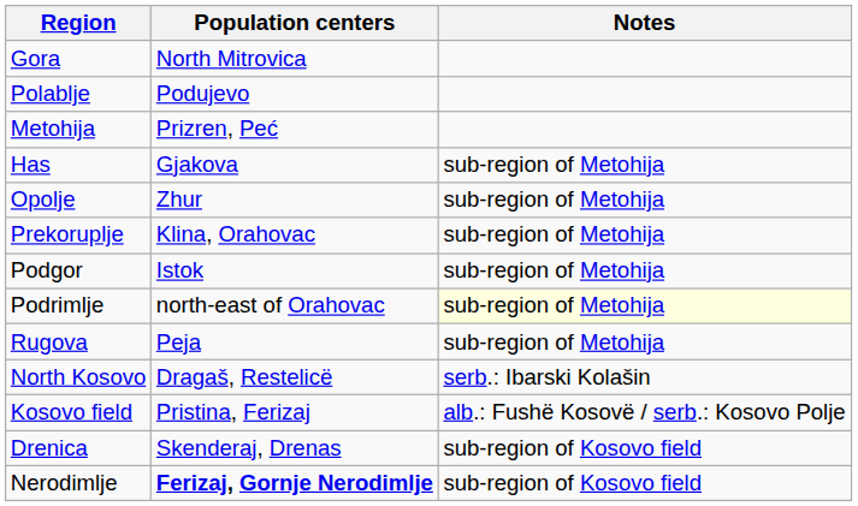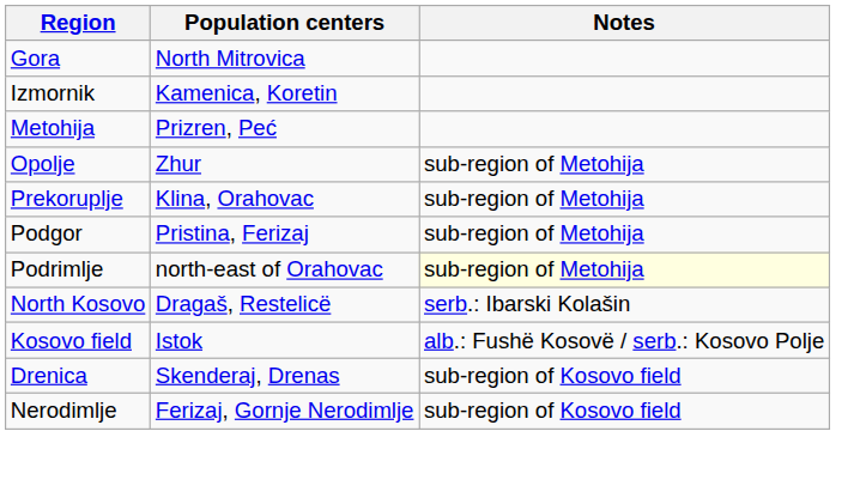 <table class="wikitable sortable">
 <tr>
 <th><a href='#'>Region</a></th>
 <th>Population centers</th>
 <th>Notes</th>
 </tr>
 <tr>
 <td><a href='#'>Gora</a></td>
 <td><a href='#'>North Mitrovica</a></td>
 <td></td>
 </tr>
 <tr>
-<td><a href='#'>Polablje</a></td>
-<td><a href='#'>Podujevo</a></td>
+<td>Izmornik</td>
+<td><a href='#'>Kamenica</a>, <a href='#'>Koretin</a></td>
 <td></td>
 </tr>
 <tr>
 <td><a href='#'>Metohija</a></td>
 <td><a href='#'>Prizren</a>, <a href='#'>Peć</a></td>
 <td></td>
-</tr>
-<tr>
-<td><a href='#'>Has</a></td>
-<td><a href='#'>Gjakova</a></td>
-<td>sub-region of <a href='#'>Metohija</a></td>
 </tr>
 <tr>
 <td><a href='#'>Opolje</a></td>
 <td><a href='#'>Zhur</a></td>
 <td>sub-region of <a href='#'>Metohija</a></td>
 </tr>
 <tr>
 <td><a href='#'>Prekoruplje</a></td>
 <td><a href='#'>Klina</a>, <a href='#'>Orahovac</a></td>
 <td>sub-region of <a href='#'>Metohija</a></td>
 </tr>
 <tr>
 <td>Podgor</td>
-<td><a href='#'>Istok</a></td>
+<td><a href='#'>Pristina</a>, <a href='#'>Ferizaj</a></td>
 <td>sub-region of <a href='#'>Metohija</a></td>
 </tr>
 <tr>
 <td>Podrimlje</td>
 <td>north-east of <a href='#'>Orahovac</a></td>
 <td style="background: lightyellow;">sub-region of <a href='#'>Metohija</a></td>
 </tr>
 <tr>
-<td><a href='#'>Rugova</a></td>
-<td><a href='#'>Peja</a></td>
-<td>sub-region of <a href='#'>Metohija</a></td>
-</tr>
-<tr>
 <td><a href='#'>North Kosovo</a></td>
 <td><a href='#'>Dragaš</a>, <a href='#'>Restelicë</a></td>
 <td><a href='#'>serb</a>.: Ibarski Kolašin</td>
 </tr>
 <tr>
 <td><a href='#'>Kosovo field</a></td>
-<td><a href='#'>Pristina</a>, <a href='#'>Ferizaj</a></td>
+<td><a href='#'>Istok</a></td>
 <td><a href='#'>alb</a>.: Fushë Kosovë / <a href='#'>serb</a>.: Kosovo Polje</td>
 </tr>
 <tr>
 <td><a href='#'>Drenica</a></td>
 <td><a href='#'>Skenderaj</a>, <a href='#'>Drenas</a></td>
 <td>sub-region of <a href='#'>Kosovo field</a></td>
 </tr>
 <tr>
 <td>Nerodimlje</td>
-<td><strong><a href='#'>Ferizaj</a>, <a href='#'>Gornje Nerodimlje</a></strong></td>
+<td><a href='#'>Ferizaj</a>, <a href='#'>Gornje Nerodimlje</a></td>
 <td>sub-region of <a href='#'>Kosovo field</a></td>
 </tr>
 </table>
